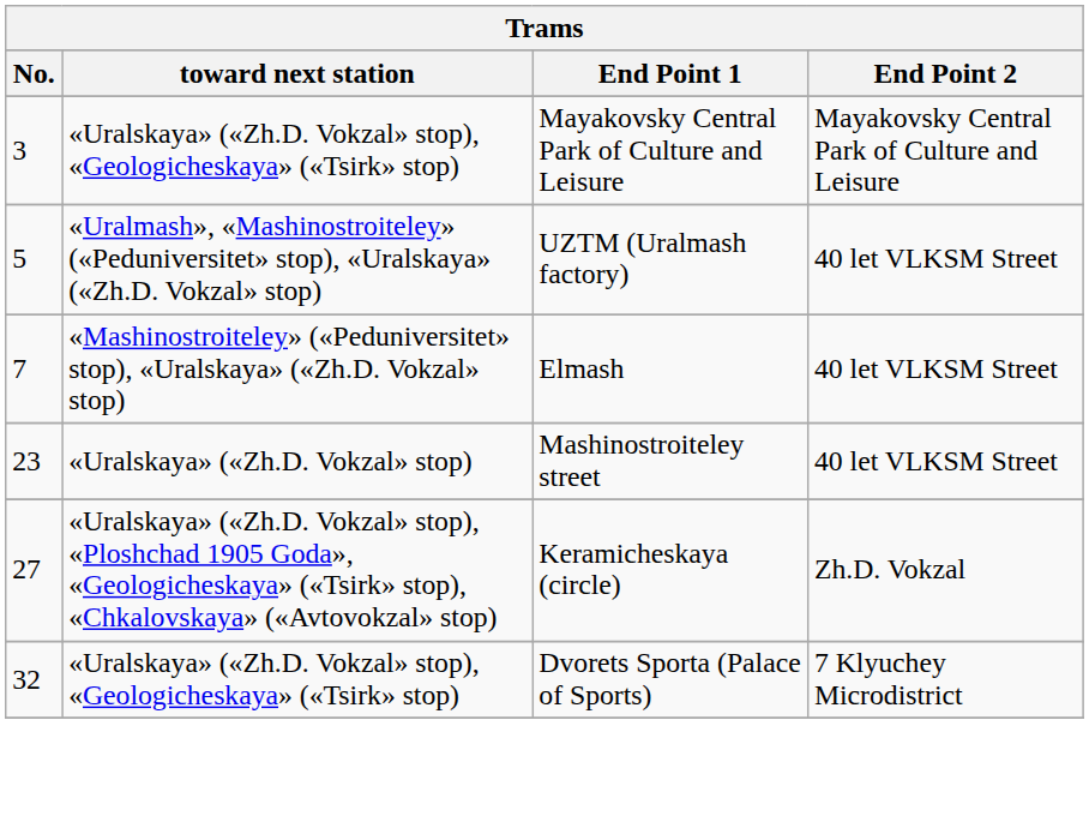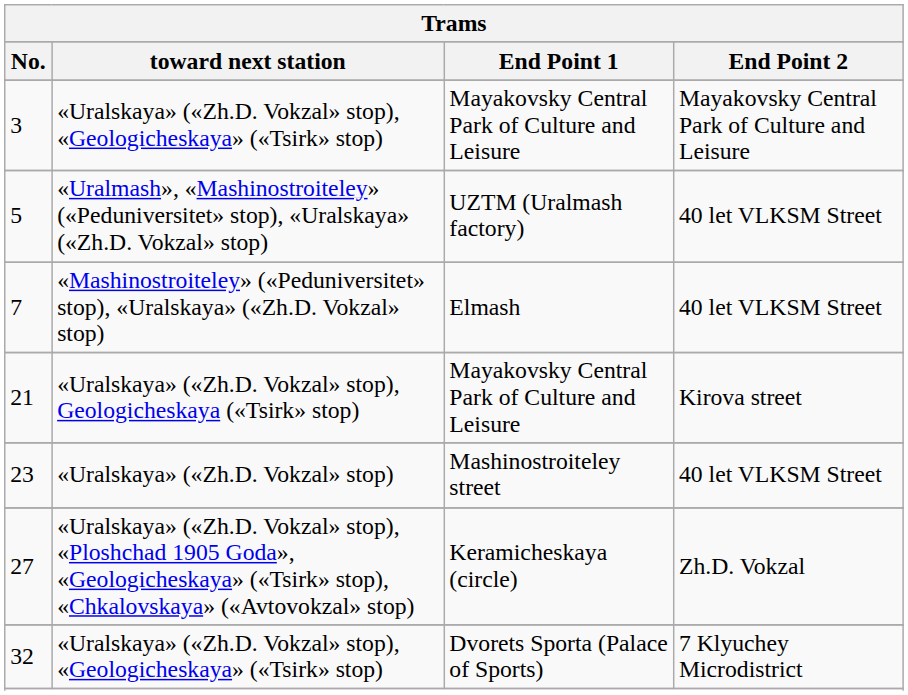 <table class="wikitable">
 <tr>
 <th colspan=4>Trams</th>
 </tr>
 <tr>
 </tr>
 <tr ---->
 <th width="2%">No.</th>
 <th width="41%">toward next station</th>
 <th width="24%">End Point 1</th>
 <th width="24%">End Point 2</th>
 </tr>
 <tr>
 </tr>
 <tr ----align="center">
 <td>3</td>
 <td>«Uralskaya» («Zh.D. Vokzal» stop), «<a href='#'>Geologicheskaya</a>» («Tsirk» stop)</td>
 <td>Mayakovsky Central Park of Culture and Leisure</td>
 <td>Mayakovsky Central Park of Culture and Leisure</td>
 </tr>
 <tr>
 </tr>
 <tr ----align="center">
 <td>5</td>
 <td>«<a href='#'>Uralmash</a>», «<a href='#'>Mashinostroiteley</a>» («Peduniversitet» stop), «Uralskaya» («Zh.D. Vokzal» stop)</td>
 <td>UZTM (Uralmash factory)</td>
 <td>40 let VLKSM Street</td>
 </tr>
 <tr>
 </tr>
 <tr ----align="center">
 <td>7</td>
 <td>«<a href='#'>Mashinostroiteley</a>» («Peduniversitet» stop), «Uralskaya» («Zh.D. Vokzal» stop)</td>
 <td>Elmash</td>
 <td>40 let VLKSM Street</td>
 </tr>
 <tr>
 </tr>
+<tr ----align="center">
+<td>21</td>
+<td>«Uralskaya» («Zh.D. Vokzal» stop), <a href='#'>Geologicheskaya</a> («Tsirk» stop)</td>
+<td>Mayakovsky Central Park of Culture and Leisure</td>
+<td>Kirova street</td>
+</tr>
 <tr>
 </tr>
 <tr ----align="center">
 <td>23</td>
 <td>«Uralskaya» («Zh.D. Vokzal» stop)</td>
 <td>Mashinostroiteley street</td>
 <td>40 let VLKSM Street</td>
 </tr>
 <tr>
 </tr>
 <tr ----align="center">
 <td>27</td>
 <td>«Uralskaya» («Zh.D. Vokzal» stop), «<a href='#'>Ploshchad 1905 Goda</a>», «<a href='#'>Geologicheskaya</a>» («Tsirk» stop), «<a href='#'>Chkalovskaya</a>» («Avtovokzal» stop)</td>
 <td>Keramicheskaya (circle)</td>
 <td>Zh.D. Vokzal</td>
 </tr>
 <tr>
 </tr>
 <tr ----align="center">
 <td>32</td>
 <td>«Uralskaya» («Zh.D. Vokzal» stop), «<a href='#'>Geologicheskaya</a>» («Tsirk» stop)</td>
 <td>Dvorets Sporta (Palace of Sports)</td>
 <td>7 Klyuchey Microdistrict</td>
 </tr>
 <tr>
 </tr>
 <tr>
 </tr>
 </table>
